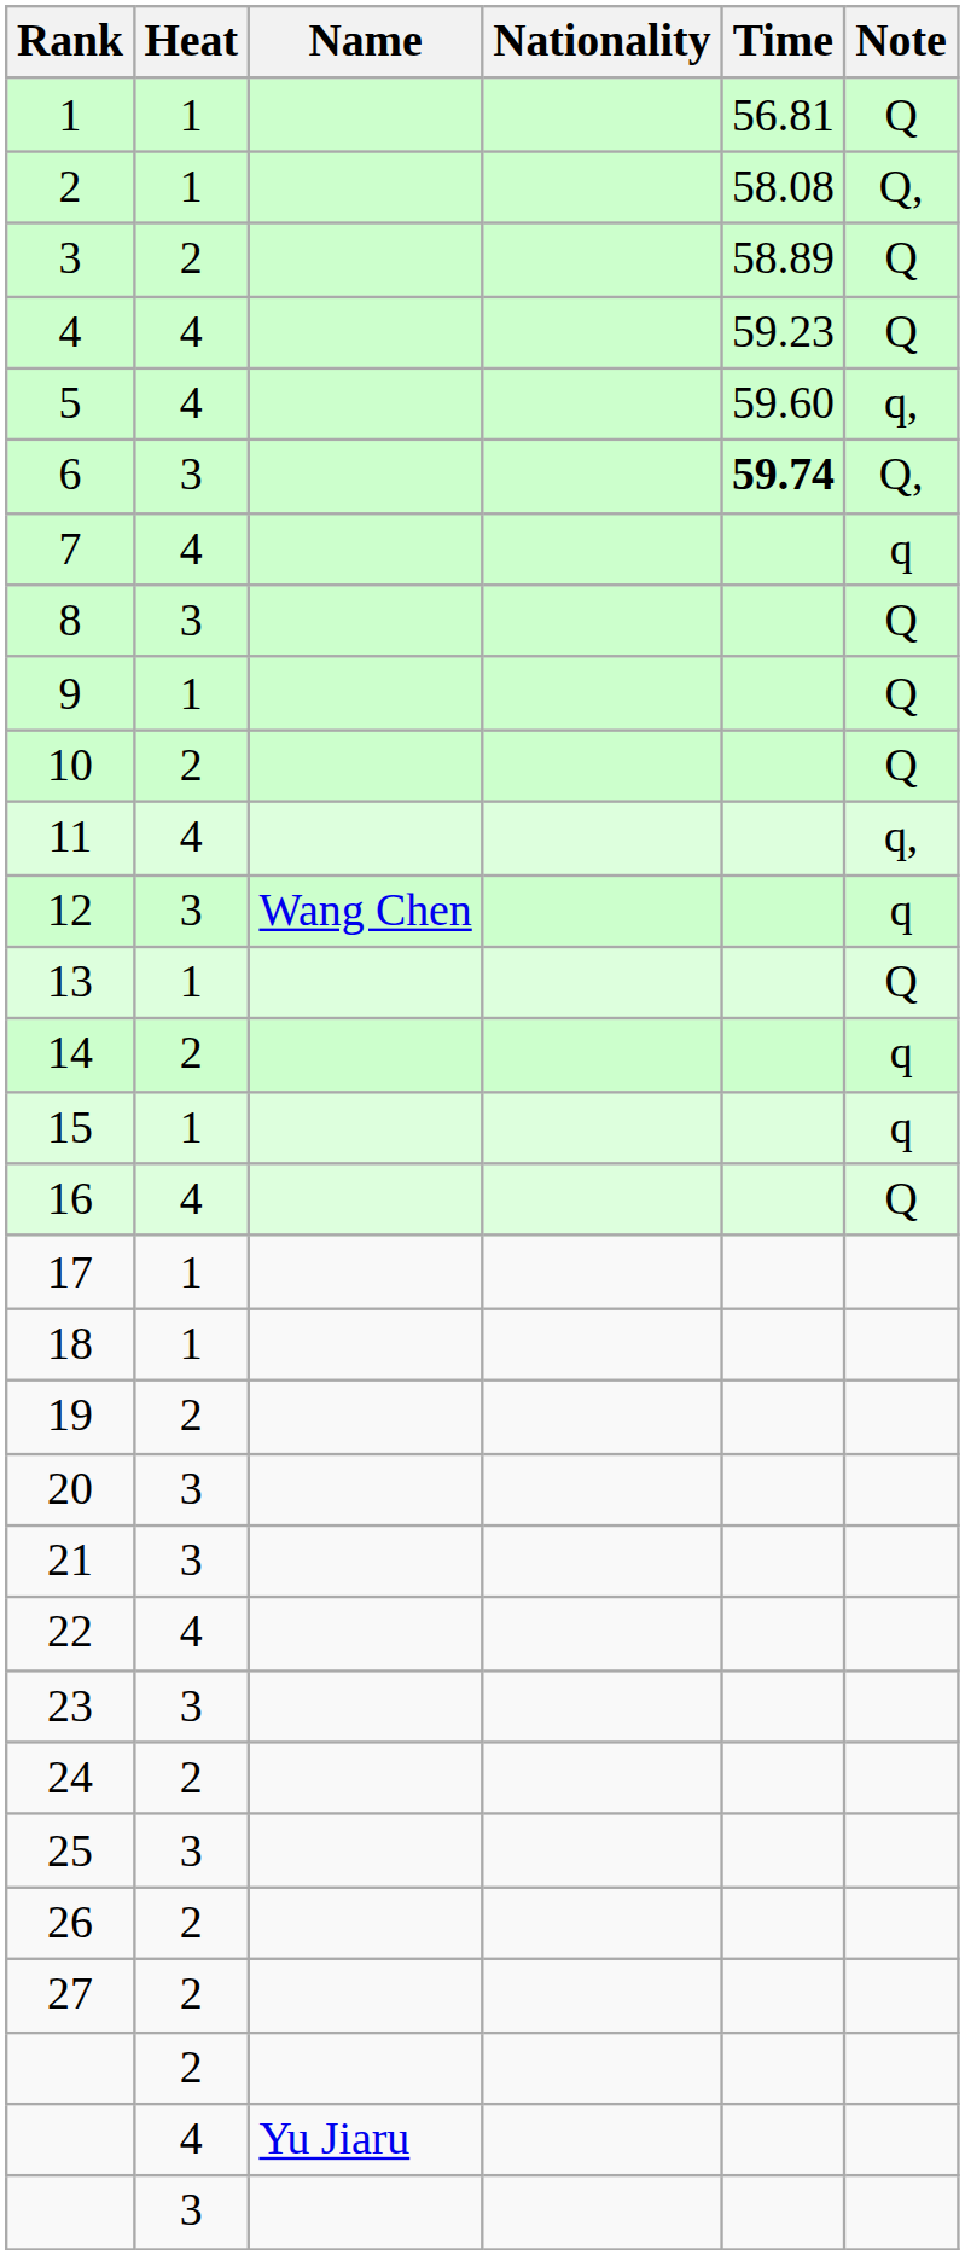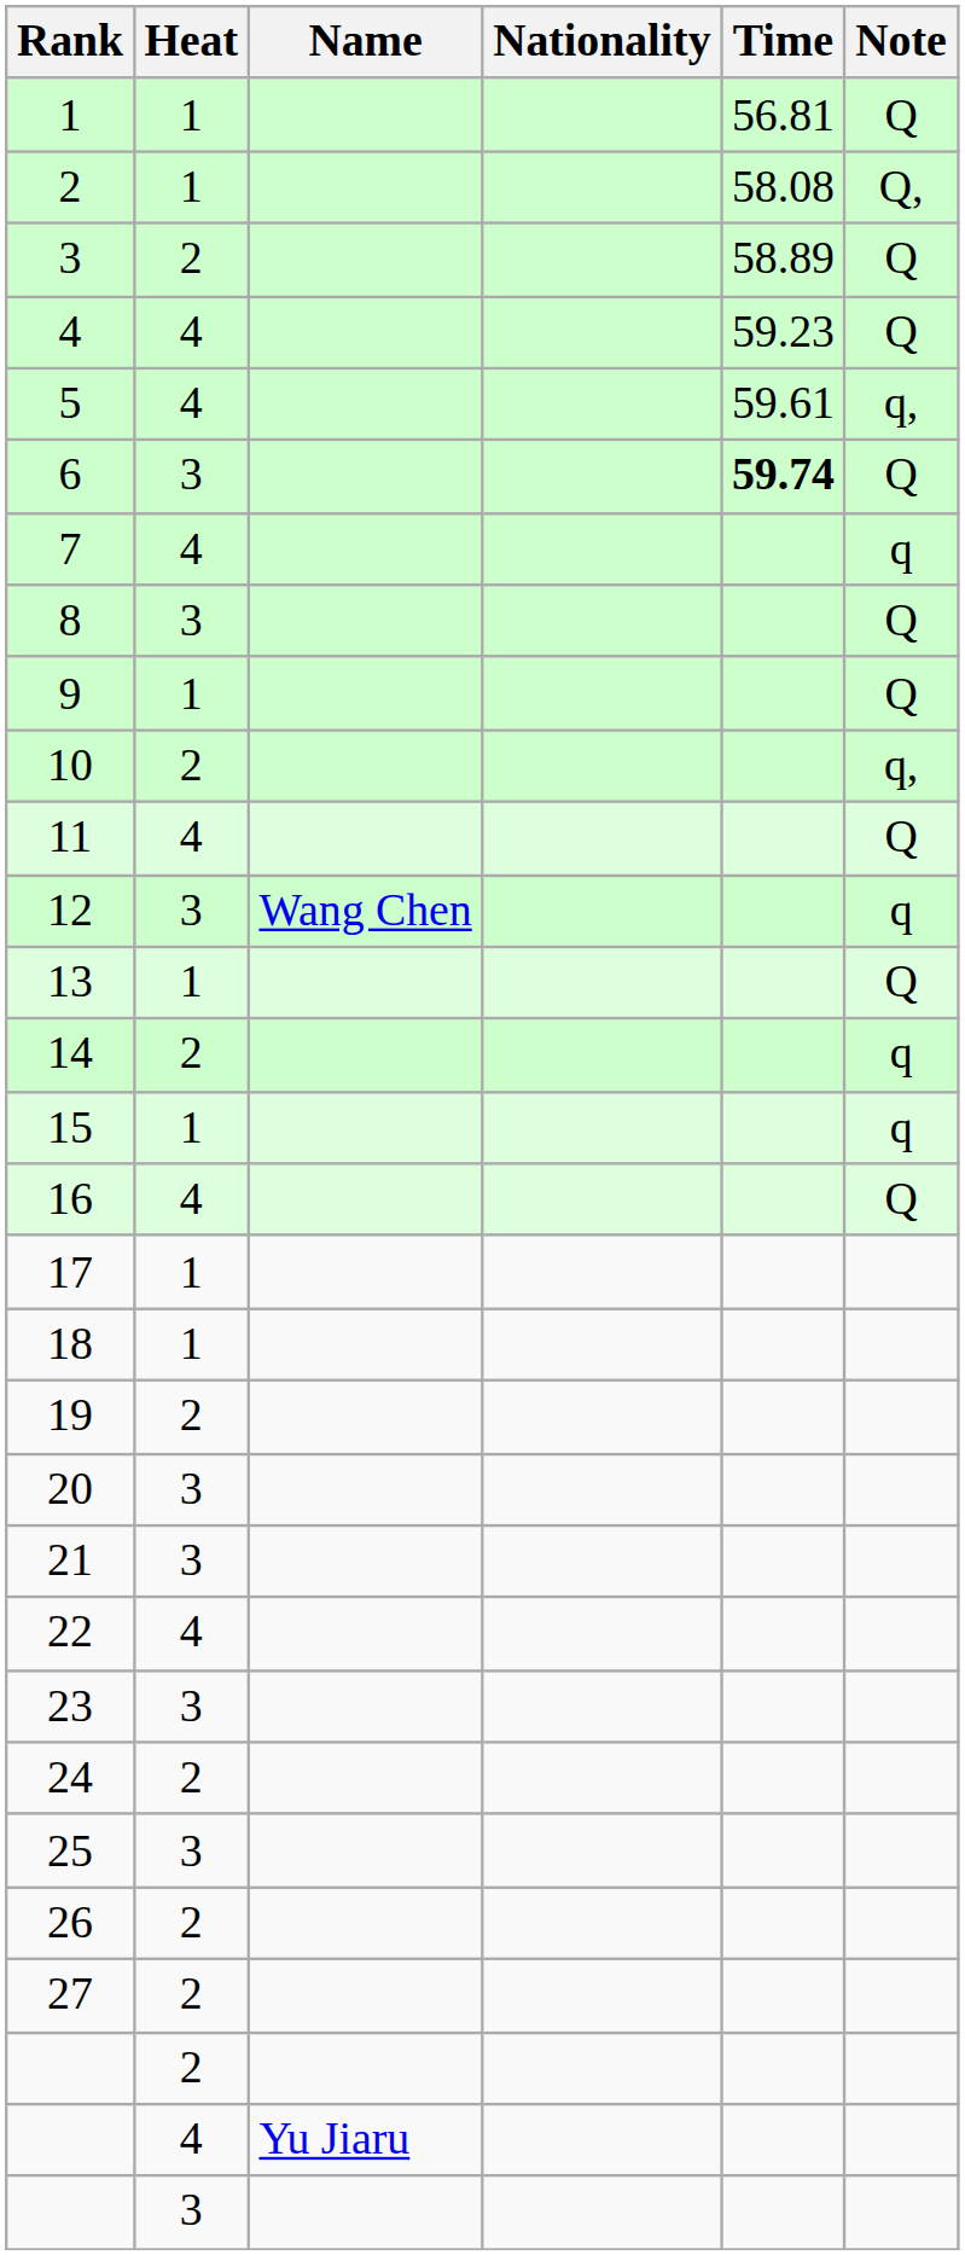 <table class="wikitable sortable" style="text-align:center">
 <tr>
 <th>Rank</th>
 <th>Heat</th>
 <th>Name</th>
 <th>Nationality</th>
 <th>Time</th>
 <th>Note</th>
 </tr>
 <tr bgcolor=ccffcc>
 <td>1</td>
 <td>1</td>
 <td align=left></td>
 <td align=left></td>
 <td>56.81</td>
 <td>Q</td>
 </tr>
 <tr bgcolor=ccffcc>
 <td>2</td>
 <td>1</td>
 <td align=left></td>
 <td align=left></td>
 <td>58.08</td>
 <td>Q, </td>
 </tr>
 <tr bgcolor=ccffcc>
 <td>3</td>
 <td>2</td>
 <td align=left></td>
 <td align=left></td>
 <td>58.89</td>
 <td>Q</td>
 </tr>
 <tr bgcolor=ccffcc>
 <td>4</td>
 <td>4</td>
 <td align=left></td>
 <td align=left></td>
 <td>59.23</td>
 <td>Q</td>
 </tr>
 <tr bgcolor=ccffcc>
 <td>5</td>
 <td>4</td>
 <td align=left></td>
 <td align=left></td>
-<td>59.60</td>
+<td>59.61</td>
 <td>q, </td>
 </tr>
 <tr bgcolor=ccffcc>
 <td>6</td>
 <td>3</td>
 <td align=left></td>
 <td align=left></td>
 <td><strong>59.74</strong></td>
-<td>Q, </td>
+<td>Q</td>
 </tr>
 <tr bgcolor=ccffcc>
 <td>7</td>
 <td>4</td>
 <td align=left></td>
 <td align=left></td>
 <td></td>
 <td>q</td>
 </tr>
 <tr bgcolor=ccffcc>
 <td>8</td>
 <td>3</td>
 <td align=left></td>
 <td align=left></td>
 <td></td>
 <td>Q</td>
 </tr>
 <tr bgcolor=ccffcc>
 <td>9</td>
 <td>1</td>
 <td align=left></td>
 <td align=left></td>
 <td></td>
 <td>Q</td>
 </tr>
 <tr bgcolor=ccffcc>
 <td>10</td>
 <td>2</td>
 <td align=left></td>
 <td align=left></td>
 <td></td>
-<td>Q</td>
+<td>q, </td>
 </tr>
 <tr bgcolor=ddffdd>
 <td>11</td>
 <td>4</td>
 <td align=left></td>
 <td align=left></td>
 <td></td>
-<td>q, </td>
+<td>Q</td>
 </tr>
 <tr bgcolor=ccffcc>
 <td>12</td>
 <td>3</td>
 <td align=left><a href='#'>Wang Chen</a></td>
 <td align=left></td>
 <td></td>
 <td>q</td>
 </tr>
 <tr bgcolor=ddffdd>
 <td>13</td>
 <td>1</td>
 <td align=left></td>
 <td align=left></td>
 <td></td>
 <td>Q</td>
 </tr>
 <tr bgcolor=ccffcc>
 <td>14</td>
 <td>2</td>
 <td align=left></td>
 <td align=left></td>
 <td></td>
 <td>q</td>
 </tr>
 <tr bgcolor=ddffdd>
 <td>15</td>
 <td>1</td>
 <td align=left></td>
 <td align=left></td>
 <td></td>
 <td>q</td>
 </tr>
 <tr bgcolor=ddffdd>
 <td>16</td>
 <td>4</td>
 <td align=left></td>
 <td align=left></td>
 <td></td>
 <td>Q</td>
 </tr>
 <tr>
 <td>17</td>
 <td>1</td>
 <td align=left></td>
 <td align=left></td>
 <td></td>
 <td></td>
 </tr>
 <tr>
 <td>18</td>
 <td>1</td>
 <td align=left></td>
 <td align=left></td>
 <td></td>
 <td></td>
 </tr>
 <tr>
 <td>19</td>
 <td>2</td>
 <td align=left></td>
 <td align=left></td>
 <td></td>
 <td></td>
 </tr>
 <tr>
 <td>20</td>
 <td>3</td>
 <td align=left></td>
 <td align=left></td>
 <td></td>
 <td></td>
 </tr>
 <tr>
 <td>21</td>
 <td>3</td>
 <td align=left></td>
 <td align=left></td>
 <td></td>
 <td></td>
 </tr>
 <tr>
 <td>22</td>
 <td>4</td>
 <td align=left></td>
 <td align=left></td>
 <td></td>
 <td></td>
 </tr>
 <tr>
 <td>23</td>
 <td>3</td>
 <td align=left></td>
 <td align=left></td>
 <td></td>
 <td></td>
 </tr>
 <tr>
 <td>24</td>
 <td>2</td>
 <td align=left></td>
 <td align=left></td>
 <td></td>
 <td></td>
 </tr>
 <tr>
 <td>25</td>
 <td>3</td>
 <td align=left></td>
 <td align=left></td>
 <td></td>
 <td></td>
 </tr>
 <tr>
 <td>26</td>
 <td>2</td>
 <td align=left></td>
 <td align=left></td>
 <td></td>
 <td></td>
 </tr>
 <tr>
 <td>27</td>
 <td>2</td>
 <td align=left></td>
 <td align=left></td>
 <td></td>
 <td></td>
 </tr>
 <tr>
 <td></td>
 <td>2</td>
 <td align=left></td>
 <td align=left></td>
 <td></td>
 <td></td>
 </tr>
 <tr>
 <td></td>
 <td>4</td>
 <td align=left><a href='#'>Yu Jiaru</a></td>
 <td align=left></td>
 <td></td>
 <td></td>
 </tr>
 <tr>
 <td></td>
 <td>3</td>
 <td align=left></td>
 <td align=left></td>
 <td></td>
 <td></td>
 </tr>
 </table>
